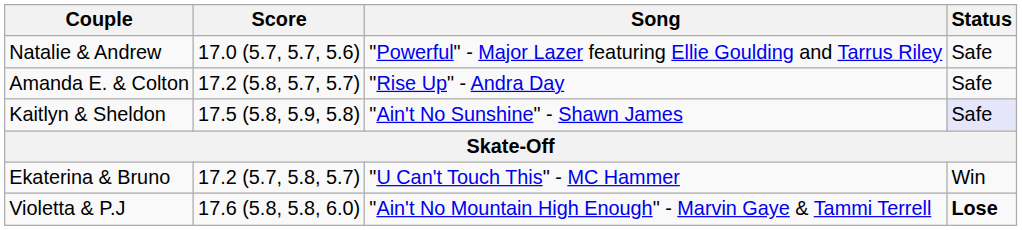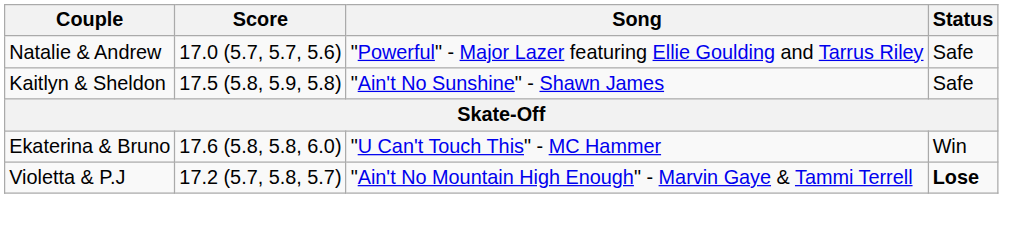 <table class="wikitable">
 <tr>
 <th>Couple</th>
 <th>Score</th>
 <th>Song</th>
 <th>Status</th>
 </tr>
 <tr>
 <td>Natalie & Andrew</td>
 <td>17.0 (5.7, 5.7, 5.6)</td>
 <td>"<a href='#'>Powerful</a>" - <a href='#'>Major Lazer</a> featuring <a href='#'>Ellie Goulding</a> and <a href='#'>Tarrus Riley</a></td>
 <td>Safe</td>
 </tr>
 <tr>
-<td>Amanda E. & Colton</td>
-<td>17.2 (5.8, 5.7, 5.7)</td>
-<td>"<a href='#'>Rise Up</a>" - <a href='#'>Andra Day</a></td>
-<td>Safe</td>
-</tr>
-<tr>
 <td>Kaitlyn & Sheldon</td>
 <td>17.5 (5.8, 5.9, 5.8)</td>
 <td>"<a href='#'>Ain't No Sunshine</a>" - <a href='#'>Shawn James</a></td>
-<td style="background: lavender;">Safe</td>
+<td>Safe</td>
 </tr>
 <tr>
 <th colspan="4">Skate-Off</th>
 </tr>
 <tr>
 <td>Ekaterina & Bruno</td>
-<td>17.2 (5.7, 5.8, 5.7)</td>
+<td>17.6 (5.8, 5.8, 6.0)</td>
 <td>"<a href='#'>U Can't Touch This</a>" - <a href='#'>MC Hammer</a></td>
 <td>Win</td>
 </tr>
 <tr>
 <td>Violetta & P.J</td>
-<td>17.6 (5.8, 5.8, 6.0)</td>
+<td>17.2 (5.7, 5.8, 5.7)</td>
 <td>"<a href='#'>Ain't No Mountain High Enough</a>" - <a href='#'>Marvin Gaye</a> & <a href='#'>Tammi Terrell</a></td>
 <td><strong>Lose</strong></td>
 </tr>
 </table>
